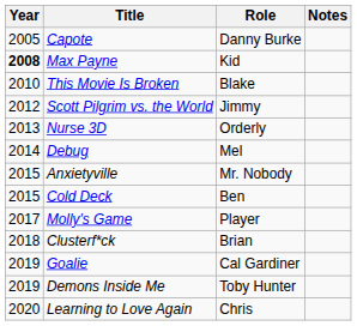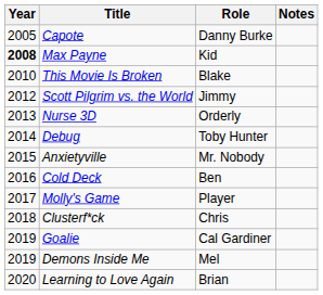 <table class="wikitable sortable">
 <tr>
 <th>Year</th>
 <th>Title</th>
 <th>Role</th>
 <th class="unsortable">Notes</th>
 </tr>
 <tr>
 <td>2005</td>
 <td><a href='#'><em>Capote</em></a></td>
 <td>Danny Burke</td>
 <td></td>
 </tr>
 <tr>
 <td><strong>2008</strong></td>
 <td><a href='#'><em>Max Payne</em></a></td>
 <td>Kid</td>
 <td></td>
 </tr>
 <tr>
 <td>2010</td>
 <td><em><a href='#'>This Movie Is Broken</a></em></td>
 <td>Blake</td>
 <td></td>
 </tr>
 <tr>
 <td>2012</td>
 <td><em><a href='#'>Scott Pilgrim vs. the World</a></em></td>
 <td>Jimmy</td>
 <td></td>
 </tr>
 <tr>
 <td>2013</td>
 <td><em><a href='#'>Nurse 3D</a></em></td>
 <td>Orderly</td>
 <td></td>
 </tr>
 <tr>
 <td>2014</td>
 <td><a href='#'><em>Debug</em></a></td>
-<td>Mel</td>
+<td>Toby Hunter</td>
 <td></td>
 </tr>
 <tr>
 <td>2015</td>
 <td><em>Anxietyville</em></td>
 <td>Mr. Nobody</td>
 <td></td>
 </tr>
 <tr>
-<td>2015</td>
+<td>2016</td>
 <td><em><a href='#'>Cold Deck</a></em></td>
 <td>Ben</td>
 <td></td>
 </tr>
 <tr>
 <td>2017</td>
 <td><em><a href='#'>Molly's Game</a></em></td>
 <td>Player</td>
 <td></td>
 </tr>
 <tr>
 <td>2018</td>
 <td><em>Clusterf*ck</em></td>
-<td>Brian</td>
+<td>Chris</td>
 <td></td>
 </tr>
 <tr>
 <td>2019</td>
 <td><a href='#'><em>Goalie</em></a></td>
 <td>Cal Gardiner</td>
 <td></td>
 </tr>
 <tr>
 <td>2019</td>
 <td><em>Demons Inside Me</em></td>
-<td>Toby Hunter</td>
+<td>Mel</td>
 <td></td>
 </tr>
 <tr>
 <td>2020</td>
 <td><em>Learning to Love Again</em></td>
-<td>Chris</td>
+<td>Brian</td>
 <td></td>
 </tr>
 </table>
